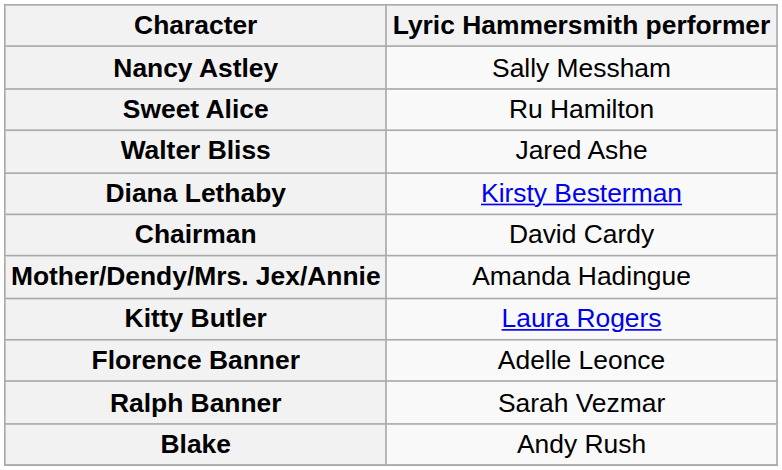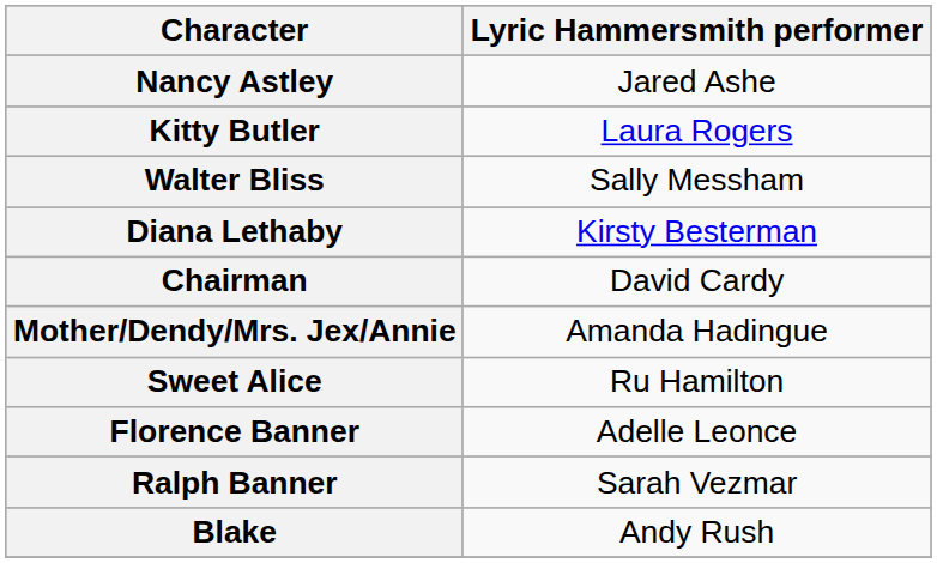 <table class="wikitable">
 <tr>
 <th scope="col">Character</th>
 <th scope="col" class="unsortable">Lyric Hammersmith performer</th>
 </tr>
 <tr>
 <th scope="row">Nancy Astley</th>
-<td align="center" colspan="1">Sally Messham</td>
+<td align="center" colspan="1">Jared Ashe</td>
 </tr>
 <tr>
-<th scope="row">Sweet Alice</th>
-<td align="center" colspan="1">Ru Hamilton</td>
+<th scope="row">Kitty Butler</th>
+<td align="center" colspan="1"><a href='#'>Laura Rogers</a></td>
 </tr>
 <tr>
 <th scope="row">Walter Bliss</th>
-<td align="center" colspan="1">Jared Ashe</td>
+<td align="center" colspan="1">Sally Messham</td>
 </tr>
 <tr>
 <th scope="row">Diana Lethaby</th>
 <td align="center" colspan="1"><a href='#'>Kirsty Besterman</a></td>
 </tr>
 <tr>
 <th scope="row">Chairman</th>
 <td align="center" colspan="1">David Cardy</td>
 </tr>
 <tr>
 <th scope="row">Mother/Dendy/Mrs. Jex/Annie</th>
 <td align="center" colspan="1">Amanda Hadingue</td>
 </tr>
 <tr>
-<th scope="row">Kitty Butler</th>
-<td align="center" colspan="1"><a href='#'>Laura Rogers</a></td>
+<th scope="row">Sweet Alice</th>
+<td align="center" colspan="1">Ru Hamilton</td>
 </tr>
 <tr>
 <th scope="row">Florence Banner</th>
 <td align="center" colspan="1">Adelle Leonce</td>
 </tr>
 <tr>
 <th scope="row">Ralph Banner</th>
 <td align="center" colspan="1">Sarah Vezmar</td>
 </tr>
 <tr>
 <th scope="row">Blake</th>
 <td align="center" colspan="1">Andy Rush</td>
 </tr>
 <tr>
 </tr>
 </table>
